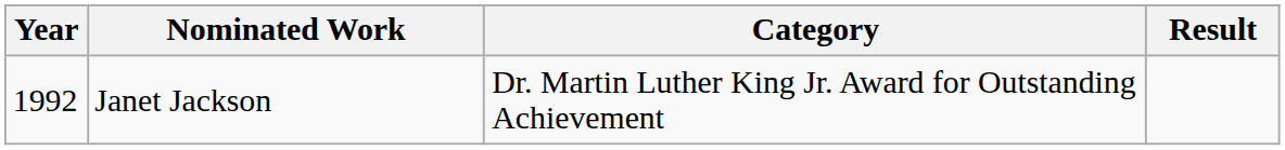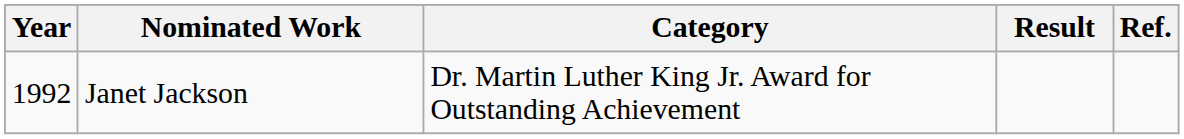 <table class="wikitable" width="50%">
 <tr>
 <th width="5%">Year</th>
 <th width="30%">Nominated Work</th>
 <th width="50%">Category</th>
 <th width="10%">Result</th>
+<th width="5%">Ref.</th>
 </tr>
 <tr>
 <td>1992</td>
 <td>Janet Jackson</td>
 <td>Dr. Martin Luther King Jr. Award for Outstanding Achievement</td>
 <td></td>
+<td></td>
 </tr>
 </table>
